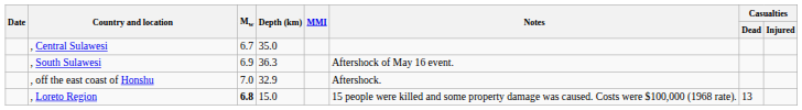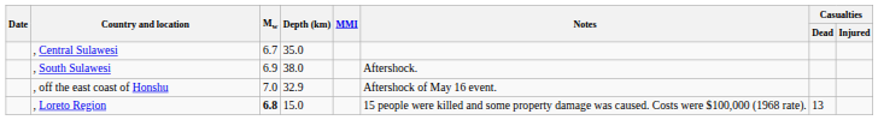 <table class="wikitable sortable sort-under" style="border:1px black; margin-left:1em;">
 <tr>
 <th rowspan="2"><small>Date</small></th>
 <th rowspan="2" style="width: 310px"><small>Country and location</small></th>
 <th rowspan="2"><small>M<sub>w</sub></small></th>
 <th rowspan="2"><small>Depth (km)</small></th>
 <th rowspan="2"><small><a href='#'>MMI</a></small></th>
 <th rowspan="2" class="unsortable"><small>Notes</small></th>
 <th colspan="2"><small>Casualties</small></th>
 </tr>
 <tr>
 <th><small>Dead</small></th>
 <th><small>Injured</small></th>
 </tr>
 <tr>
 <td></td>
 <td>, <a href='#'>Central Sulawesi</a></td>
 <td>6.7</td>
 <td>35.0</td>
 <td></td>
 <td></td>
 <td></td>
 <td></td>
 </tr>
 <tr>
 <td></td>
 <td>, <a href='#'>South Sulawesi</a></td>
 <td>6.9</td>
-<td>36.3</td>
+<td>38.0</td>
 <td></td>
-<td>Aftershock of May 16 event.</td>
+<td>Aftershock.</td>
 <td></td>
 <td></td>
 </tr>
 <tr>
 <td></td>
 <td>, off the east coast of <a href='#'>Honshu</a></td>
 <td>7.0</td>
 <td>32.9</td>
 <td></td>
-<td>Aftershock.</td>
+<td>Aftershock of May 16 event.</td>
 <td></td>
 <td></td>
 </tr>
 <tr>
 <td></td>
 <td>, <a href='#'>Loreto Region</a></td>
 <td><strong>6.8</strong></td>
 <td>15.0</td>
 <td></td>
 <td>15 people were killed and some property damage was caused. Costs were $100,000 (1968 rate).</td>
 <td>13</td>
 <td></td>
 </tr>
 </table>
